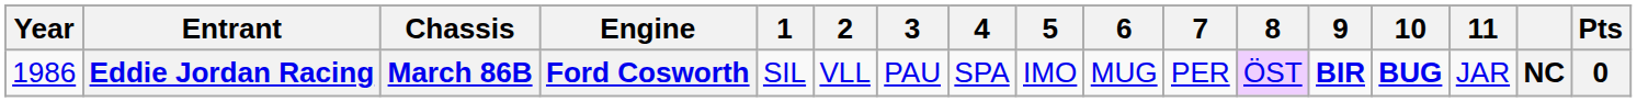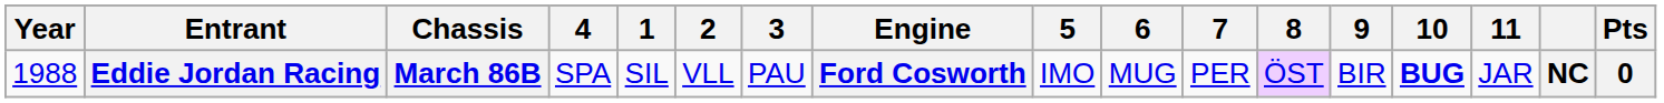 <table class="wikitable" style="text-align:center; font-size:85%">
 <tr>
 <th>Year</th>
 <th>Entrant</th>
 <th>Chassis</th>
-<th>Engine</th>
+<th>4</th>
 <th>1</th>
 <th>2</th>
 <th>3</th>
-<th>4</th>
+<th>Engine</th>
 <th>5</th>
 <th>6</th>
 <th>7</th>
 <th>8</th>
 <th>9</th>
 <th>10</th>
 <th>11</th>
 <th></th>
 <th>Pts</th>
 </tr>
 <tr>
-<td><a href='#'>1986</a></td>
+<td><a href='#'>1988</a></td>
 <th nowrap><a href='#'>Eddie Jordan Racing</a></th>
 <th nowrap><a href='#'>March 86B</a></th>
-<th nowrap><a href='#'>Ford Cosworth</a></th>
+<td><a href='#'>SPA</a></td>
 <td><a href='#'>SIL</a></td>
 <td><a href='#'>VLL</a></td>
 <td><a href='#'>PAU</a></td>
-<td><a href='#'>SPA</a></td>
+<th nowrap><a href='#'>Ford Cosworth</a></th>
 <td><a href='#'>IMO</a></td>
 <td><a href='#'>MUG</a></td>
 <td><a href='#'>PER</a></td>
 <td style="background:#EFCFFF;"><a href='#'>ÖST</a><br></td>
-<td><strong><a href='#'>BIR</a></strong></td>
+<td><a href='#'>BIR</a></td>
 <td><strong><a href='#'>BUG</a></strong></td>
 <td><a href='#'>JAR</a></td>
 <th>NC</th>
 <th>0</th>
 </tr>
 </table>
